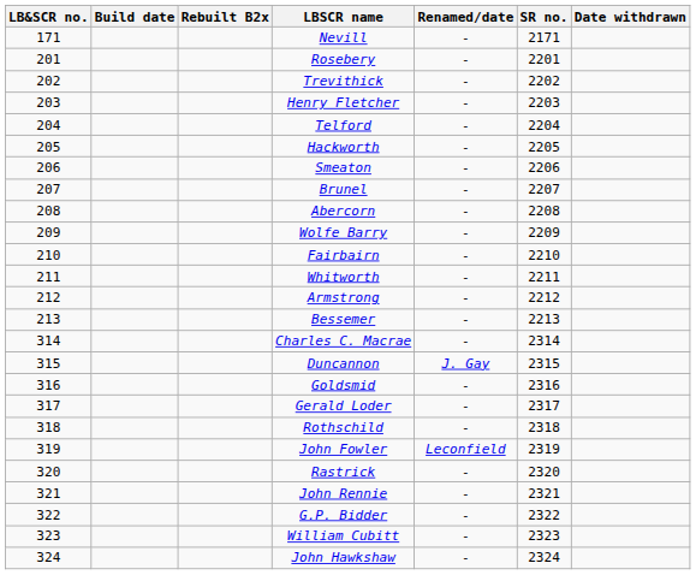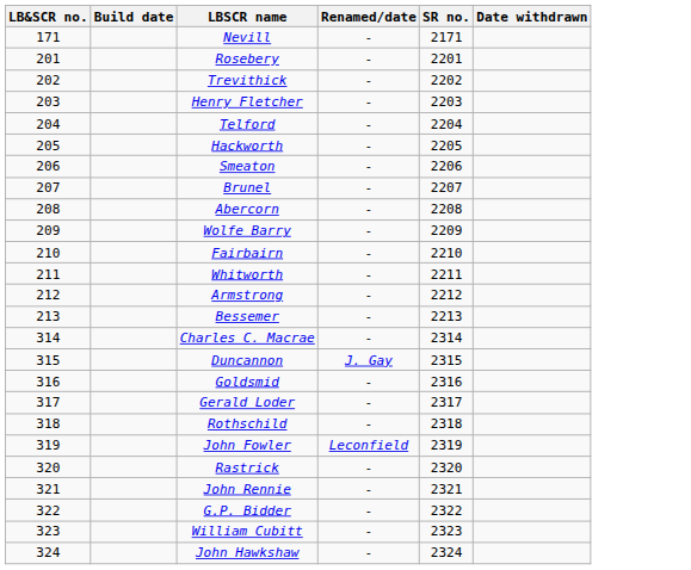 <table class="wikitable sortable mw-collapsible" style="text-align:center; clear:both;">
 <tr>
 <th>LB&SCR no.</th>
 <th>Build date</th>
-<th>Rebuilt B2x</th>
 <th>LBSCR name</th>
 <th>Renamed/date</th>
 <th>SR no.</th>
 <th>Date withdrawn</th>
 </tr>
 <tr>
 <td>171</td>
-<td></td>
 <td></td>
 <td><em><a href='#'>Nevill</a></em></td>
 <td>-</td>
 <td>2171</td>
 <td></td>
 </tr>
 <tr>
 <td>201</td>
 <td></td>
-<td></td>
 <td><em><a href='#'>Rosebery</a></em></td>
 <td>-</td>
 <td>2201</td>
 <td></td>
 </tr>
 <tr>
 <td>202</td>
-<td></td>
 <td></td>
 <td><em><a href='#'>Trevithick</a></em></td>
 <td>-</td>
 <td>2202</td>
 <td></td>
 </tr>
 <tr>
 <td>203</td>
 <td></td>
-<td></td>
 <td><em><a href='#'>Henry Fletcher</a></em></td>
 <td>-</td>
 <td>2203</td>
 <td></td>
 </tr>
 <tr>
 <td>204</td>
-<td></td>
 <td></td>
 <td><em><a href='#'>Telford</a></em></td>
 <td>-</td>
 <td>2204</td>
 <td></td>
 </tr>
 <tr>
 <td>205</td>
 <td></td>
-<td></td>
 <td><em><a href='#'>Hackworth</a></em></td>
 <td>-</td>
 <td>2205</td>
 <td></td>
 </tr>
 <tr>
 <td>206</td>
-<td></td>
 <td></td>
 <td><em><a href='#'>Smeaton</a></em></td>
 <td>-</td>
 <td>2206</td>
 <td></td>
 </tr>
 <tr>
 <td>207</td>
 <td></td>
-<td></td>
 <td><em><a href='#'>Brunel</a></em></td>
 <td>-</td>
 <td>2207</td>
 <td></td>
 </tr>
 <tr>
 <td>208</td>
-<td></td>
 <td></td>
 <td><em><a href='#'>Abercorn</a></em></td>
 <td>-</td>
 <td>2208</td>
 <td></td>
 </tr>
 <tr>
 <td>209</td>
 <td></td>
-<td></td>
 <td><em><a href='#'>Wolfe Barry</a></em></td>
 <td>-</td>
 <td>2209</td>
 <td></td>
 </tr>
 <tr>
 <td>210</td>
-<td></td>
 <td></td>
 <td><em><a href='#'>Fairbairn</a></em></td>
 <td>-</td>
 <td>2210</td>
 <td></td>
 </tr>
 <tr>
 <td>211</td>
 <td></td>
-<td></td>
 <td><em><a href='#'>Whitworth</a></em></td>
 <td>-</td>
 <td>2211</td>
 <td></td>
 </tr>
 <tr>
 <td>212</td>
-<td></td>
 <td></td>
 <td><em><a href='#'>Armstrong</a></em></td>
 <td>-</td>
 <td>2212</td>
 <td></td>
 </tr>
 <tr>
 <td>213</td>
 <td></td>
-<td></td>
 <td><em><a href='#'>Bessemer</a></em></td>
 <td>-</td>
 <td>2213</td>
 <td></td>
 </tr>
 <tr>
 <td>314</td>
-<td></td>
 <td></td>
 <td><em><a href='#'>Charles C. Macrae</a></em></td>
 <td>-</td>
 <td>2314</td>
 <td></td>
 </tr>
 <tr>
 <td>315</td>
 <td></td>
-<td></td>
 <td><em><a href='#'>Duncannon</a></em></td>
 <td><em><a href='#'>J. Gay</a></em></td>
 <td>2315</td>
 <td></td>
 </tr>
 <tr>
 <td>316</td>
-<td></td>
 <td></td>
 <td><em><a href='#'>Goldsmid</a></em></td>
 <td>-</td>
 <td>2316</td>
 <td></td>
 </tr>
 <tr>
 <td>317</td>
 <td></td>
-<td></td>
 <td><em><a href='#'>Gerald Loder</a></em></td>
 <td>-</td>
 <td>2317</td>
 <td></td>
 </tr>
 <tr>
 <td>318</td>
-<td></td>
 <td></td>
 <td><em><a href='#'>Rothschild</a></em></td>
 <td>-</td>
 <td>2318</td>
 <td></td>
 </tr>
 <tr>
 <td>319</td>
 <td></td>
-<td></td>
 <td><em><a href='#'>John Fowler</a></em></td>
 <td><em><a href='#'>Leconfield</a></em></td>
 <td>2319</td>
 <td></td>
 </tr>
 <tr>
 <td>320</td>
-<td></td>
 <td></td>
 <td><em><a href='#'>Rastrick</a></em></td>
 <td>-</td>
 <td>2320</td>
 <td></td>
 </tr>
 <tr>
 <td>321</td>
 <td></td>
-<td></td>
 <td><em><a href='#'>John Rennie</a></em></td>
 <td>-</td>
 <td>2321</td>
 <td></td>
 </tr>
 <tr>
 <td>322</td>
-<td></td>
 <td></td>
 <td><em><a href='#'>G.P. Bidder</a></em></td>
 <td>-</td>
 <td>2322</td>
 <td></td>
 </tr>
 <tr>
 <td>323</td>
 <td></td>
-<td></td>
 <td><em><a href='#'>William Cubitt</a></em></td>
 <td>-</td>
 <td>2323</td>
 <td></td>
 </tr>
 <tr>
 <td>324</td>
 <td></td>
-<td></td>
 <td><em><a href='#'>John Hawkshaw</a></em></td>
 <td>-</td>
 <td>2324</td>
 <td></td>
 </tr>
 </table>
